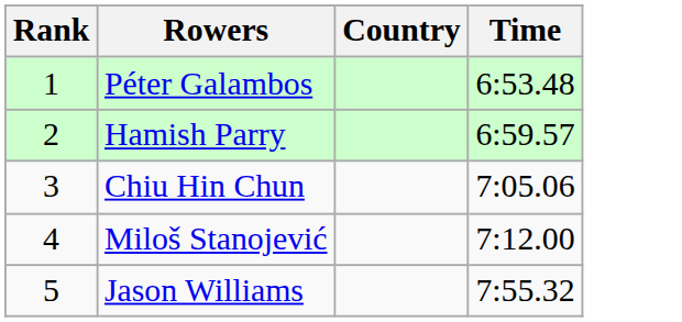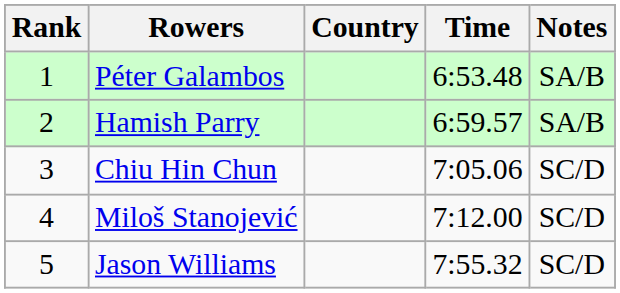 <table class="wikitable" style="text-align:center">
 <tr>
 <th>Rank</th>
 <th>Rowers</th>
 <th>Country</th>
 <th>Time</th>
+<th>Notes</th>
 </tr>
 <tr bgcolor=ccffcc>
 <td>1</td>
 <td align="left"><a href='#'>Péter Galambos</a></td>
 <td align="left"></td>
 <td>6:53.48</td>
+<td>SA/B</td>
 </tr>
 <tr bgcolor=ccffcc>
 <td>2</td>
 <td align="left"><a href='#'>Hamish Parry</a></td>
 <td align="left"></td>
 <td>6:59.57</td>
+<td>SA/B</td>
 </tr>
 <tr>
 <td>3</td>
 <td align="left"><a href='#'>Chiu Hin Chun</a></td>
 <td align="left"></td>
 <td>7:05.06</td>
+<td>SC/D</td>
 </tr>
 <tr>
 <td>4</td>
 <td align="left"><a href='#'>Miloš Stanojević</a></td>
 <td align="left"></td>
 <td>7:12.00</td>
+<td>SC/D</td>
 </tr>
 <tr>
 <td>5</td>
 <td align="left"><a href='#'>Jason Williams</a></td>
 <td align="left"></td>
 <td>7:55.32</td>
+<td>SC/D</td>
 </tr>
 </table>
